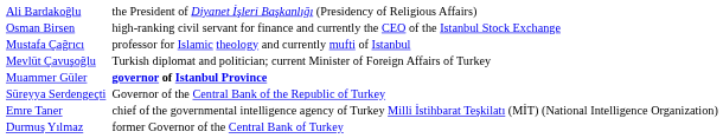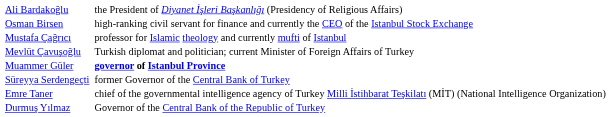 <table>
 <tr>
 <td><a href='#'>Ali Bardakoğlu</a></td>
 <td></td>
 <td>the President of <em><a href='#'>Diyanet İşleri Başkanlığı</a></em> (Presidency of Religious Affairs)</td>
 </tr>
 <tr>
 <td><a href='#'>Osman Birsen</a></td>
 <td></td>
 <td>high-ranking civil servant for finance and currently the <a href='#'>CEO</a> of the <a href='#'>Istanbul Stock Exchange</a></td>
 </tr>
 <tr>
 <td><a href='#'>Mustafa Çağrıcı</a></td>
 <td></td>
 <td>professor for <a href='#'>Islamic</a> <a href='#'>theology</a> and currently <a href='#'>mufti</a> of <a href='#'>Istanbul</a></td>
 </tr>
 <tr>
 <td><a href='#'>Mevlüt Çavuşoğlu</a></td>
 <td></td>
 <td>Turkish diplomat and politician; current Minister of Foreign Affairs of Turkey</td>
 </tr>
 <tr>
 <td><a href='#'>Muammer Güler</a></td>
 <td></td>
 <td><strong><a href='#'>governor</a> of <a href='#'>Istanbul Province</a></strong></td>
 </tr>
 <tr>
 <td><a href='#'>Süreyya Serdengeçti</a></td>
 <td></td>
-<td>Governor of the <a href='#'>Central Bank of the Republic of Turkey</a></td>
+<td>former Governor of the <a href='#'>Central Bank of Turkey</a></td>
 </tr>
 <tr>
 <td><a href='#'>Emre Taner</a></td>
 <td></td>
 <td>chief of the governmental intelligence agency of Turkey <a href='#'>Milli İstihbarat Teşkilatı</a> (MİT) (National Intelligence Organization)</td>
 </tr>
 <tr>
 <td><a href='#'>Durmuş Yılmaz</a></td>
 <td></td>
-<td>former Governor of the <a href='#'>Central Bank of Turkey</a></td>
+<td>Governor of the <a href='#'>Central Bank of the Republic of Turkey</a></td>
 </tr>
 </table>
